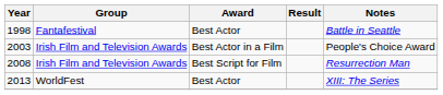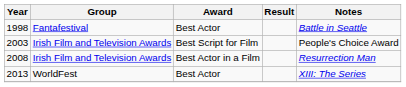 <table class="wikitable">
 <tr>
 <th>Year</th>
 <th>Group</th>
 <th>Award</th>
 <th>Result</th>
 <th>Notes</th>
 </tr>
 <tr>
 <td>1998</td>
 <td><a href='#'>Fantafestival</a></td>
 <td>Best Actor</td>
 <td></td>
 <td><em><a href='#'>Battle in Seattle</a></em></td>
 </tr>
 <tr>
 <td>2003</td>
 <td><a href='#'>Irish Film and Television Awards</a></td>
-<td>Best Actor in a Film</td>
+<td>Best Script for Film</td>
 <td></td>
 <td>People's Choice Award</td>
 </tr>
 <tr>
 <td>2008</td>
 <td><a href='#'>Irish Film and Television Awards</a></td>
-<td>Best Script for Film</td>
+<td>Best Actor in a Film</td>
 <td></td>
 <td><em><a href='#'>Resurrection Man</a></em></td>
 </tr>
 <tr>
 <td>2013</td>
 <td>WorldFest</td>
 <td>Best Actor</td>
 <td></td>
 <td><em><a href='#'>XIII: The Series</a></em></td>
 </tr>
 <tr>
 </tr>
 </table>
